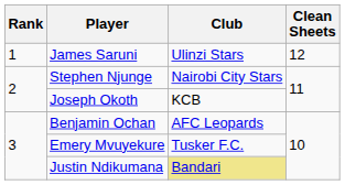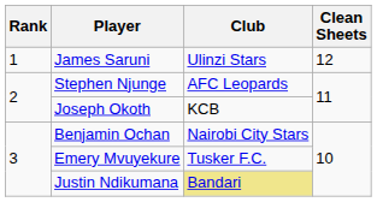 <table class="wikitable">
 <tr>
 <th>Rank</th>
 <th>Player</th>
 <th>Club</th>
 <th>Clean<br>Sheets</th>
 </tr>
 <tr>
 <td rowspan="1">1</td>
 <td> <a href='#'>James Saruni</a></td>
 <td><a href='#'>Ulinzi Stars</a></td>
 <td rowspan="1">12</td>
 </tr>
 <tr>
 <td rowspan="2">2</td>
 <td> <a href='#'>Stephen Njunge</a></td>
-<td><a href='#'>Nairobi City Stars</a></td>
+<td><a href='#'>AFC Leopards</a></td>
 <td rowspan="2">11</td>
 </tr>
 <tr>
 <td> <a href='#'>Joseph Okoth</a></td>
 <td>KCB</td>
 </tr>
 <tr>
 <td rowspan="3">3</td>
 <td> <a href='#'>Benjamin Ochan</a></td>
-<td><a href='#'>AFC Leopards</a></td>
+<td><a href='#'>Nairobi City Stars</a></td>
 <td rowspan="3">10</td>
 </tr>
 <tr>
 <td> <a href='#'>Emery Mvuyekure</a></td>
 <td><a href='#'>Tusker F.C.</a></td>
 </tr>
 <tr>
 <td> <a href='#'>Justin Ndikumana</a></td>
 <td style="background: khaki;"><a href='#'>Bandari</a></td>
 </tr>
 </table>
